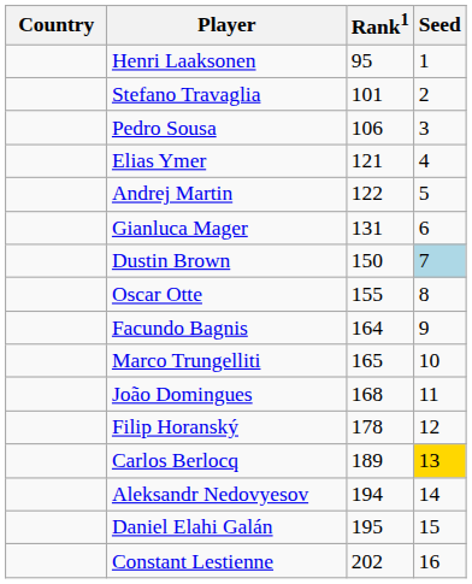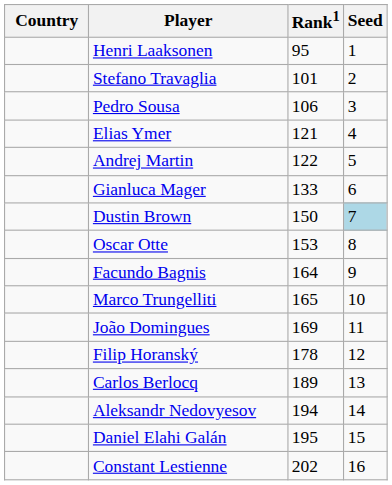 <table class="wikitable">
 <tr>
 <th width="70">Country</th>
 <th width="175">Player</th>
 <th>Rank<sup>1</sup></th>
 <th>Seed</th>
 </tr>
 <tr>
 <td></td>
 <td><a href='#'>Henri Laaksonen</a></td>
 <td>95</td>
 <td>1</td>
 </tr>
 <tr>
 <td></td>
 <td><a href='#'>Stefano Travaglia</a></td>
 <td>101</td>
 <td>2</td>
 </tr>
 <tr>
 <td></td>
 <td><a href='#'>Pedro Sousa</a></td>
 <td>106</td>
 <td>3</td>
 </tr>
 <tr>
 <td></td>
 <td><a href='#'>Elias Ymer</a></td>
 <td>121</td>
 <td>4</td>
 </tr>
 <tr>
 <td></td>
 <td><a href='#'>Andrej Martin</a></td>
 <td>122</td>
 <td>5</td>
 </tr>
 <tr>
 <td></td>
 <td><a href='#'>Gianluca Mager</a></td>
-<td>131</td>
+<td>133</td>
 <td>6</td>
 </tr>
 <tr>
 <td></td>
 <td><a href='#'>Dustin Brown</a></td>
 <td>150</td>
 <td style="background: lightblue;">7</td>
 </tr>
 <tr>
 <td></td>
 <td><a href='#'>Oscar Otte</a></td>
-<td>155</td>
+<td>153</td>
 <td>8</td>
 </tr>
 <tr>
 <td></td>
 <td><a href='#'>Facundo Bagnis</a></td>
 <td>164</td>
 <td>9</td>
 </tr>
 <tr>
 <td></td>
 <td><a href='#'>Marco Trungelliti</a></td>
 <td>165</td>
 <td>10</td>
 </tr>
 <tr>
 <td></td>
 <td><a href='#'>João Domingues</a></td>
-<td>168</td>
+<td>169</td>
 <td>11</td>
 </tr>
 <tr>
 <td></td>
 <td><a href='#'>Filip Horanský</a></td>
 <td>178</td>
 <td>12</td>
 </tr>
 <tr>
 <td></td>
 <td><a href='#'>Carlos Berlocq</a></td>
 <td>189</td>
-<td style="background: gold;">13</td>
+<td>13</td>
 </tr>
 <tr>
 <td></td>
 <td><a href='#'>Aleksandr Nedovyesov</a></td>
 <td>194</td>
 <td>14</td>
 </tr>
 <tr>
 <td></td>
 <td><a href='#'>Daniel Elahi Galán</a></td>
 <td>195</td>
 <td>15</td>
 </tr>
 <tr>
 <td></td>
 <td><a href='#'>Constant Lestienne</a></td>
 <td>202</td>
 <td>16</td>
 </tr>
 </table>
